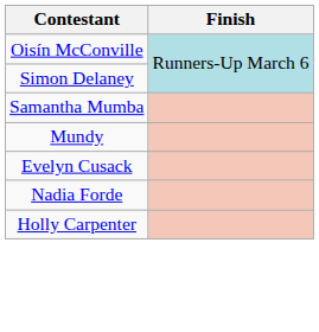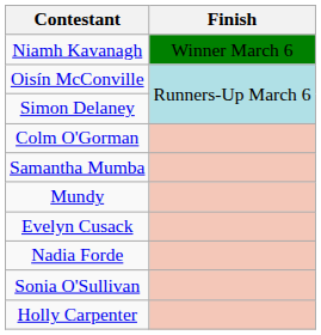 <table class="wikitable sortable" style="text-align:center">
 <tr>
 <th>Contestant</th>
 <th>Finish</th>
+</tr>
+<tr>
+<td><a href='#'>Niamh Kavanagh</a></td>
+<td style="background:green;"><span>Winner March 6</span></td>
 </tr>
 <tr>
 <td><a href='#'>Oisín McConville</a></td>
 <td style="background:#B0E0E6;" rowspan="2">Runners-Up March 6</td>
 </tr>
 <tr>
 <td><a href='#'>Simon Delaney</a></td>
+</tr>
+<tr>
+<td><a href='#'>Colm O'Gorman</a></td>
+<td style="background:#f4c7b8; text-align:center;"></td>
 </tr>
 <tr>
 <td><a href='#'>Samantha Mumba</a></td>
 <td style="background:#f4c7b8; text-align:center;"></td>
 </tr>
 <tr>
 <td><a href='#'>Mundy</a></td>
 <td style="background:#f4c7b8; text-align:center;"></td>
 </tr>
 <tr>
 <td><a href='#'>Evelyn Cusack</a></td>
 <td style="background:#f4c7b8; text-align:center;"></td>
 </tr>
 <tr>
 <td><a href='#'>Nadia Forde</a></td>
 <td style="background:#f4c7b8; text-align:center;"></td>
 </tr>
 <tr>
+<td><a href='#'>Sonia O'Sullivan</a></td>
+<td style="background:#f4c7b8; text-align:center;"></td>
+</tr>
+<tr>
 <td><a href='#'>Holly Carpenter</a></td>
 <td style="background:#f4c7b8; text-align:center;"></td>
 </tr>
 </table>
